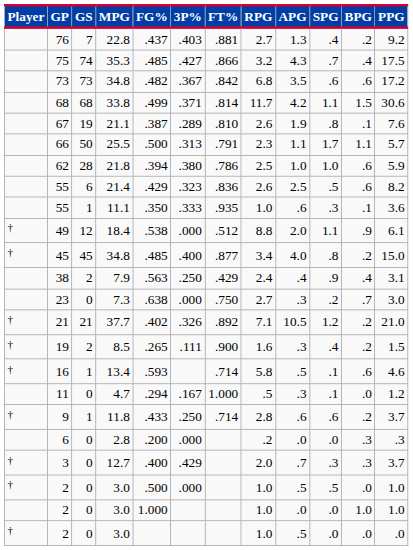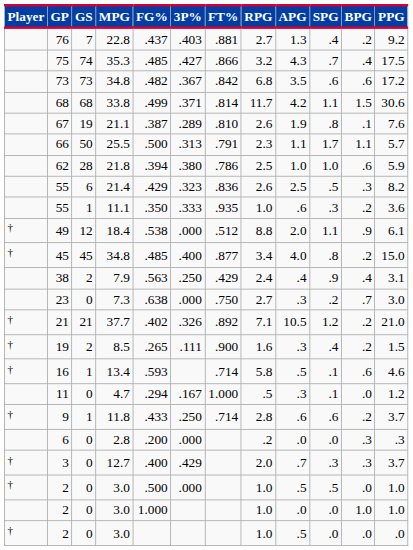 <table class="wikitable sortable" style="text-align:right;">
 <tr>
 <th style="background:#003DA5; color:#FFFFFF; border-top:#D50032 3px solid; border-bottom:#D50032 3px solid;">Player</th>
 <th style="background:#003DA5; color:#FFFFFF; border-top:#D50032 3px solid; border-bottom:#D50032 3px solid;">GP</th>
 <th style="background:#003DA5; color:#FFFFFF; border-top:#D50032 3px solid; border-bottom:#D50032 3px solid;">GS</th>
 <th style="background:#003DA5; color:#FFFFFF; border-top:#D50032 3px solid; border-bottom:#D50032 3px solid;">MPG</th>
 <th style="background:#003DA5; color:#FFFFFF; border-top:#D50032 3px solid; border-bottom:#D50032 3px solid;">FG%</th>
 <th style="background:#003DA5; color:#FFFFFF; border-top:#D50032 3px solid; border-bottom:#D50032 3px solid;">3P%</th>
 <th style="background:#003DA5; color:#FFFFFF; border-top:#D50032 3px solid; border-bottom:#D50032 3px solid;">FT%</th>
 <th style="background:#003DA5; color:#FFFFFF; border-top:#D50032 3px solid; border-bottom:#D50032 3px solid;">RPG</th>
 <th style="background:#003DA5; color:#FFFFFF; border-top:#D50032 3px solid; border-bottom:#D50032 3px solid;">APG</th>
 <th style="background:#003DA5; color:#FFFFFF; border-top:#D50032 3px solid; border-bottom:#D50032 3px solid;">SPG</th>
 <th style="background:#003DA5; color:#FFFFFF; border-top:#D50032 3px solid; border-bottom:#D50032 3px solid;">BPG</th>
 <th style="background:#003DA5; color:#FFFFFF; border-top:#D50032 3px solid; border-bottom:#D50032 3px solid;">PPG</th>
 </tr>
 <tr>
 <td style="text-align:left;"></td>
 <td>76</td>
 <td>7</td>
 <td>22.8</td>
 <td>.437</td>
 <td>.403</td>
 <td>.881</td>
 <td>2.7</td>
 <td>1.3</td>
 <td>.4</td>
 <td>.2</td>
 <td>9.2</td>
 </tr>
 <tr>
 <td style="text-align:left;"></td>
 <td>75</td>
 <td>74</td>
 <td>35.3</td>
 <td>.485</td>
 <td>.427</td>
 <td>.866</td>
 <td>3.2</td>
 <td>4.3</td>
 <td>.7</td>
 <td>.4</td>
 <td>17.5</td>
 </tr>
 <tr>
 <td style="text-align:left;"></td>
 <td>73</td>
 <td>73</td>
 <td>34.8</td>
 <td>.482</td>
 <td>.367</td>
 <td>.842</td>
 <td>6.8</td>
 <td>3.5</td>
 <td>.6</td>
 <td>.6</td>
 <td>17.2</td>
 </tr>
 <tr>
 <td style="text-align:left;"></td>
 <td>68</td>
 <td>68</td>
 <td>33.8</td>
 <td>.499</td>
 <td>.371</td>
 <td>.814</td>
 <td>11.7</td>
 <td>4.2</td>
 <td>1.1</td>
 <td>1.5</td>
 <td>30.6</td>
 </tr>
 <tr>
 <td style="text-align:left;"></td>
 <td>67</td>
 <td>19</td>
 <td>21.1</td>
 <td>.387</td>
 <td>.289</td>
 <td>.810</td>
 <td>2.6</td>
 <td>1.9</td>
 <td>.8</td>
 <td>.1</td>
 <td>7.6</td>
 </tr>
 <tr>
 <td style="text-align:left;"></td>
 <td>66</td>
 <td>50</td>
 <td>25.5</td>
 <td>.500</td>
 <td>.313</td>
 <td>.791</td>
 <td>2.3</td>
 <td>1.1</td>
 <td>1.7</td>
 <td>1.1</td>
 <td>5.7</td>
 </tr>
 <tr>
 <td style="text-align:left;"></td>
 <td>62</td>
 <td>28</td>
 <td>21.8</td>
 <td>.394</td>
 <td>.380</td>
 <td>.786</td>
 <td>2.5</td>
 <td>1.0</td>
 <td>1.0</td>
 <td>.6</td>
 <td>5.9</td>
 </tr>
 <tr>
 <td style="text-align:left;"></td>
 <td>55</td>
 <td>6</td>
 <td>21.4</td>
 <td>.429</td>
 <td>.323</td>
 <td>.836</td>
 <td>2.6</td>
 <td>2.5</td>
 <td>.5</td>
-<td>.6</td>
+<td>.3</td>
 <td>8.2</td>
 </tr>
 <tr>
 <td style="text-align:left;"></td>
 <td>55</td>
 <td>1</td>
 <td>11.1</td>
 <td>.350</td>
 <td>.333</td>
 <td>.935</td>
 <td>1.0</td>
 <td>.6</td>
 <td>.3</td>
-<td>.1</td>
+<td>.2</td>
 <td>3.6</td>
 </tr>
 <tr>
 <td style="text-align:left;"><sup>†</sup></td>
 <td>49</td>
 <td>12</td>
 <td>18.4</td>
 <td>.538</td>
 <td>.000</td>
 <td>.512</td>
 <td>8.8</td>
 <td>2.0</td>
 <td>1.1</td>
 <td>.9</td>
 <td>6.1</td>
 </tr>
 <tr>
 <td style="text-align:left;"><sup>†</sup></td>
 <td>45</td>
 <td>45</td>
 <td>34.8</td>
 <td>.485</td>
 <td>.400</td>
 <td>.877</td>
 <td>3.4</td>
 <td>4.0</td>
 <td>.8</td>
 <td>.2</td>
 <td>15.0</td>
 </tr>
 <tr>
 <td style="text-align:left;"></td>
 <td>38</td>
 <td>2</td>
 <td>7.9</td>
 <td>.563</td>
 <td>.250</td>
 <td>.429</td>
 <td>2.4</td>
 <td>.4</td>
 <td>.9</td>
 <td>.4</td>
 <td>3.1</td>
 </tr>
 <tr>
 <td style="text-align:left;"></td>
 <td>23</td>
 <td>0</td>
 <td>7.3</td>
 <td>.638</td>
 <td>.000</td>
 <td>.750</td>
 <td>2.7</td>
 <td>.3</td>
 <td>.2</td>
 <td>.7</td>
 <td>3.0</td>
 </tr>
 <tr>
 <td style="text-align:left;"><sup>†</sup></td>
 <td>21</td>
 <td>21</td>
 <td>37.7</td>
 <td>.402</td>
 <td>.326</td>
 <td>.892</td>
 <td>7.1</td>
 <td>10.5</td>
 <td>1.2</td>
 <td>.2</td>
 <td>21.0</td>
 </tr>
 <tr>
 <td style="text-align:left;"><sup>†</sup></td>
 <td>19</td>
 <td>2</td>
 <td>8.5</td>
 <td>.265</td>
 <td>.111</td>
 <td>.900</td>
 <td>1.6</td>
 <td>.3</td>
 <td>.4</td>
 <td>.2</td>
 <td>1.5</td>
 </tr>
 <tr>
 <td style="text-align:left;"><sup>†</sup></td>
 <td>16</td>
 <td>1</td>
 <td>13.4</td>
 <td>.593</td>
 <td></td>
 <td>.714</td>
 <td>5.8</td>
 <td>.5</td>
 <td>.1</td>
 <td>.6</td>
 <td>4.6</td>
 </tr>
 <tr>
 <td style="text-align:left;"></td>
 <td>11</td>
 <td>0</td>
 <td>4.7</td>
 <td>.294</td>
 <td>.167</td>
 <td>1.000</td>
 <td>.5</td>
 <td>.3</td>
 <td>.1</td>
 <td>.0</td>
 <td>1.2</td>
 </tr>
 <tr>
 <td style="text-align:left;"><sup>†</sup></td>
 <td>9</td>
 <td>1</td>
 <td>11.8</td>
 <td>.433</td>
 <td>.250</td>
 <td>.714</td>
 <td>2.8</td>
 <td>.6</td>
 <td>.6</td>
 <td>.2</td>
 <td>3.7</td>
 </tr>
 <tr>
 <td style="text-align:left;"></td>
 <td>6</td>
 <td>0</td>
 <td>2.8</td>
 <td>.200</td>
 <td>.000</td>
 <td></td>
 <td>.2</td>
 <td>.0</td>
 <td>.0</td>
 <td>.3</td>
 <td>.3</td>
 </tr>
 <tr>
 <td style="text-align:left;"><sup>†</sup></td>
 <td>3</td>
 <td>0</td>
 <td>12.7</td>
 <td>.400</td>
 <td>.429</td>
 <td></td>
 <td>2.0</td>
 <td>.7</td>
 <td>.3</td>
 <td>.3</td>
 <td>3.7</td>
 </tr>
 <tr>
 <td style="text-align:left;"><sup>†</sup></td>
 <td>2</td>
 <td>0</td>
 <td>3.0</td>
 <td>.500</td>
 <td>.000</td>
 <td></td>
 <td>1.0</td>
 <td>.5</td>
 <td>.5</td>
 <td>.0</td>
 <td>1.0</td>
 </tr>
 <tr>
 <td style="text-align:left;"></td>
 <td>2</td>
 <td>0</td>
 <td>3.0</td>
 <td>1.000</td>
 <td></td>
 <td></td>
 <td>1.0</td>
 <td>.0</td>
 <td>.0</td>
 <td>1.0</td>
 <td>1.0</td>
 </tr>
 <tr>
 <td style="text-align:left;"><sup>†</sup></td>
 <td>2</td>
 <td>0</td>
 <td>3.0</td>
 <td></td>
 <td></td>
 <td></td>
 <td>1.0</td>
 <td>.5</td>
 <td>.0</td>
 <td>.0</td>
 <td>.0</td>
 </tr>
 </table>
